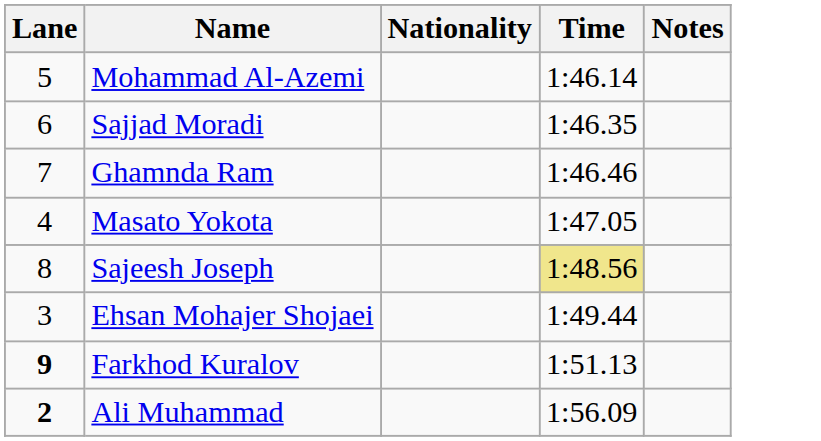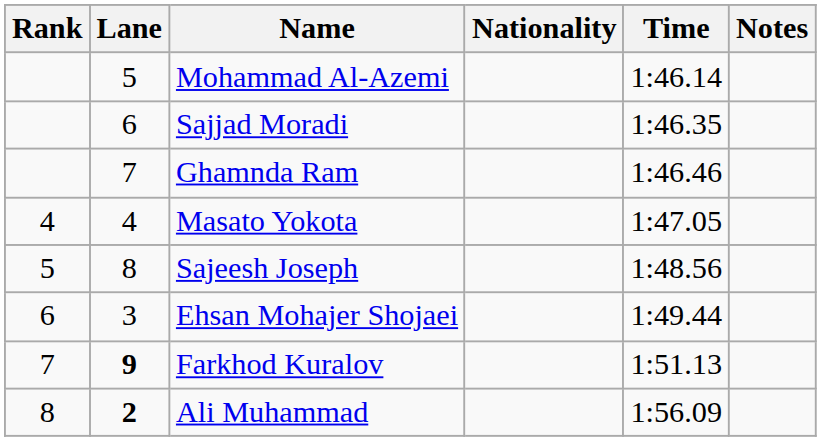 <table class="wikitable sortable" style="text-align:center">
 <tr>
+<th>Rank</th>
 <th>Lane</th>
 <th>Name</th>
 <th>Nationality</th>
 <th>Time</th>
 <th>Notes</th>
 </tr>
 <tr>
+<td></td>
 <td>5</td>
 <td align=left><a href='#'>Mohammad Al-Azemi</a></td>
 <td align=left></td>
 <td>1:46.14</td>
 <td></td>
 </tr>
 <tr>
+<td></td>
 <td>6</td>
 <td align=left><a href='#'>Sajjad Moradi</a></td>
 <td align=left></td>
 <td>1:46.35</td>
 <td></td>
 </tr>
 <tr>
+<td></td>
 <td>7</td>
 <td align=left><a href='#'>Ghamnda Ram</a></td>
 <td align=left></td>
 <td>1:46.46</td>
 <td></td>
 </tr>
 <tr>
 <td>4</td>
+<td>4</td>
 <td align="left"><a href='#'>Masato Yokota</a></td>
 <td align=left></td>
 <td>1:47.05</td>
 <td></td>
 </tr>
 <tr>
+<td>5</td>
 <td>8</td>
 <td align="left"><a href='#'>Sajeesh Joseph</a></td>
 <td align=left></td>
-<td style="background: khaki;">1:48.56</td>
+<td>1:48.56</td>
 <td></td>
 </tr>
 <tr>
+<td>6</td>
 <td>3</td>
 <td align="left"><a href='#'>Ehsan Mohajer Shojaei</a></td>
 <td align=left></td>
 <td>1:49.44</td>
 <td></td>
 </tr>
 <tr>
+<td>7</td>
 <td><strong>9</strong></td>
 <td align="left"><a href='#'>Farkhod Kuralov</a></td>
 <td align=left></td>
 <td>1:51.13</td>
 <td></td>
 </tr>
 <tr>
+<td>8</td>
 <td><strong>2</strong></td>
 <td align="left"><a href='#'>Ali Muhammad</a></td>
 <td align=left></td>
 <td>1:56.09</td>
 <td></td>
 </tr>
 </table>
